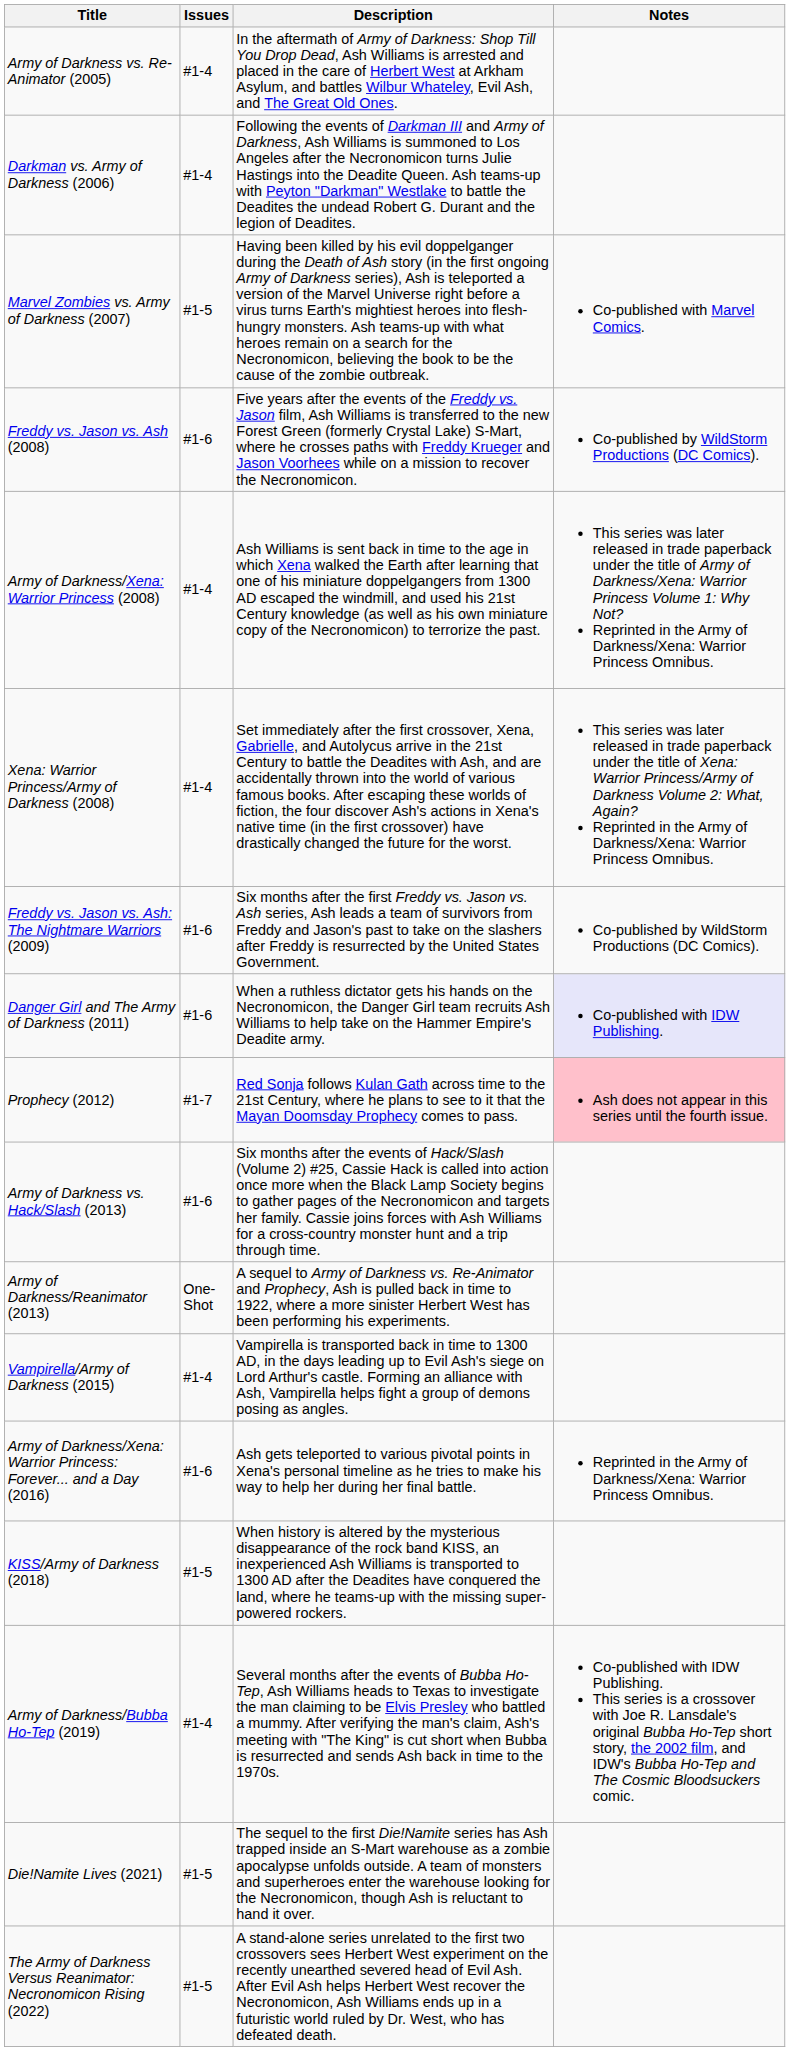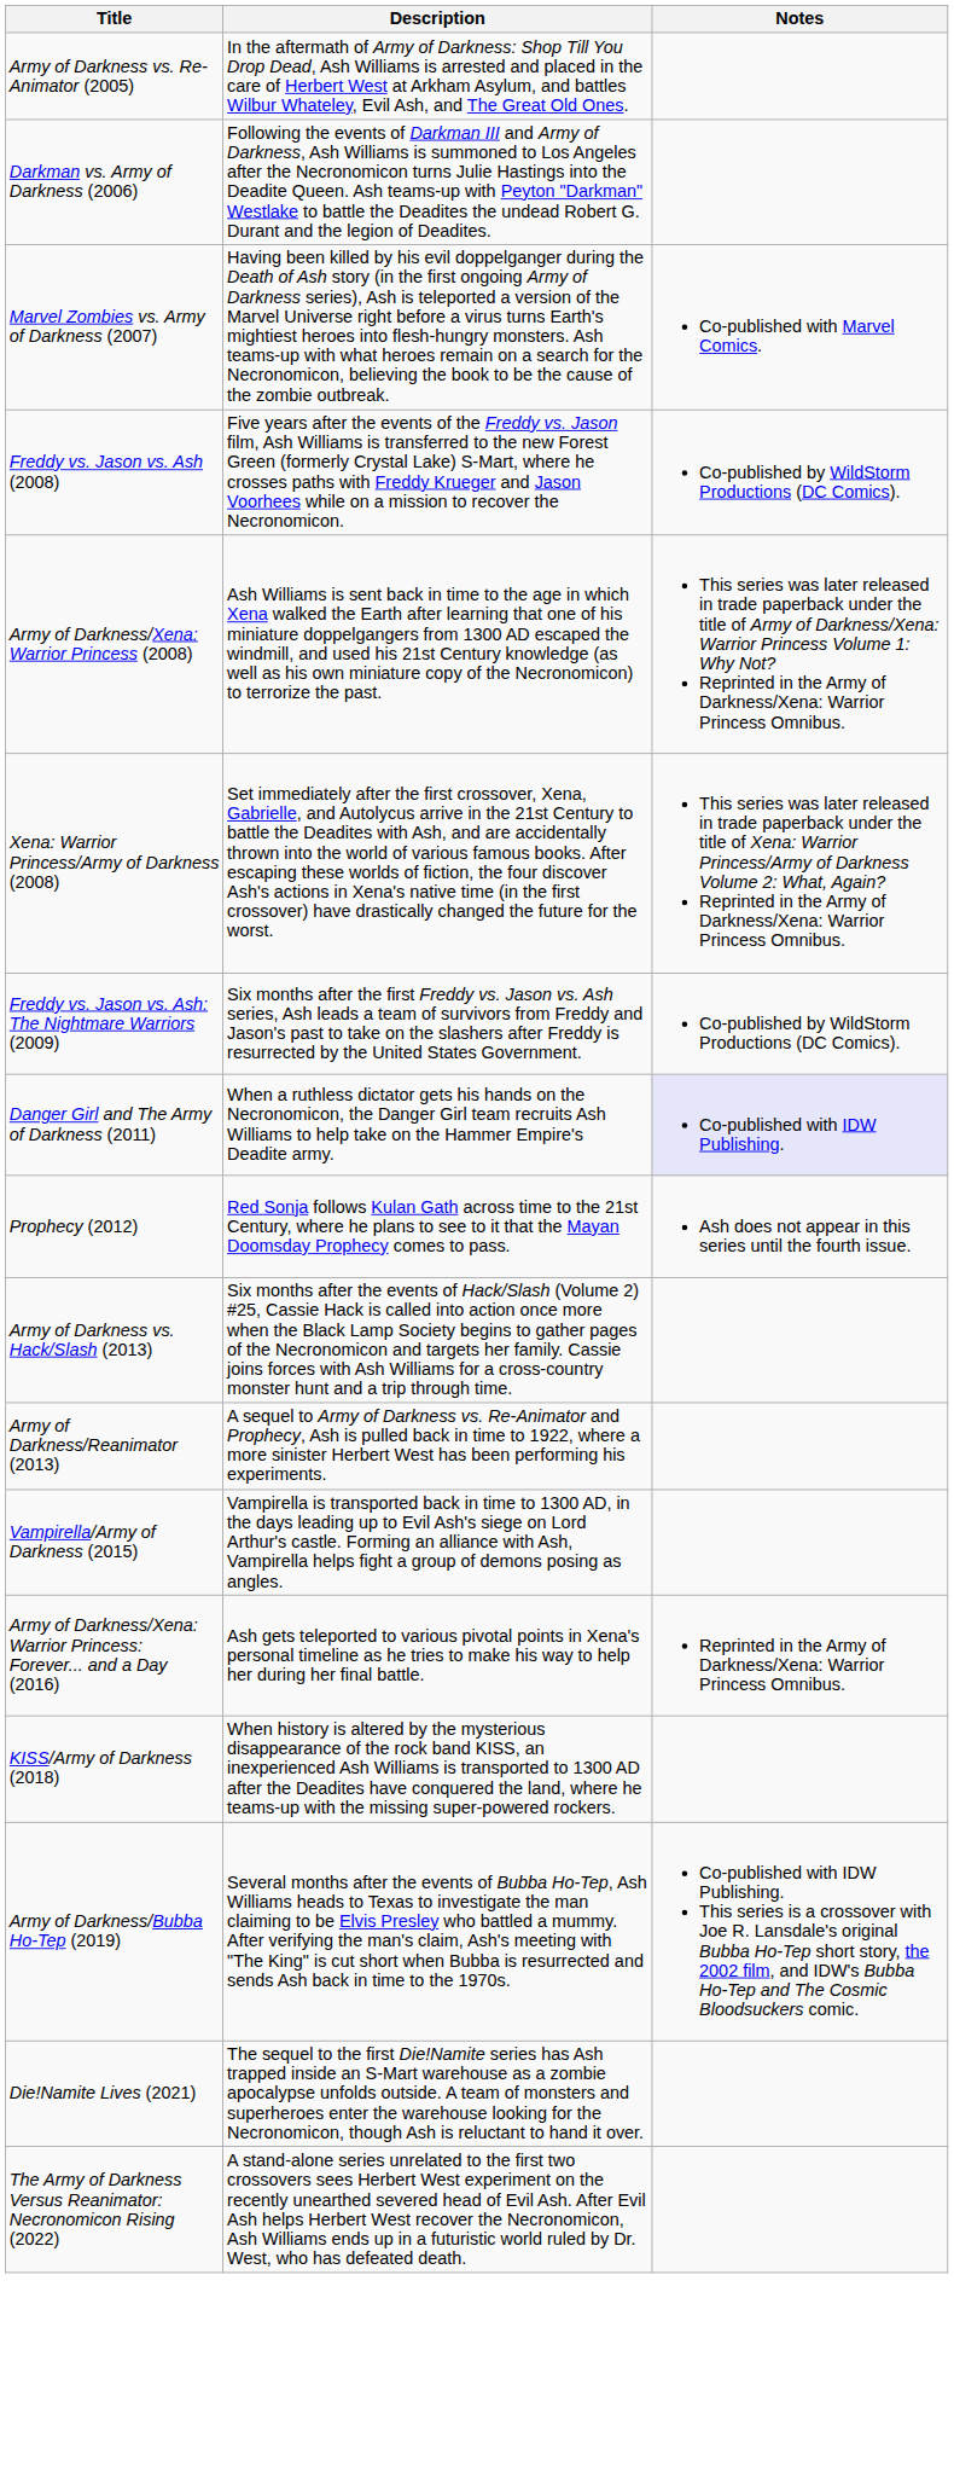 <table class="wikitable">
 <tr>
 <th>Title</th>
-<th>Issues</th>
 <th>Description</th>
 <th>Notes</th>
 </tr>
 <tr>
 <td><em>Army of Darkness vs. Re-Animator</em> (2005)</td>
-<td>#1-4</td>
 <td>In the aftermath of <em>Army of Darkness: Shop Till You Drop Dead</em>, Ash Williams is arrested and placed in the care of <a href='#'>Herbert West</a> at Arkham Asylum, and battles <a href='#'>Wilbur Whateley</a>, Evil Ash, and <a href='#'>The Great Old Ones</a>.</td>
 <td></td>
 </tr>
 <tr>
 <td><em><a href='#'>Darkman</a> vs. Army of Darkness</em> (2006)</td>
-<td>#1-4</td>
 <td>Following the events of <em><a href='#'>Darkman III</a></em> and <em>Army of Darkness</em>, Ash Williams is summoned to Los Angeles after the Necronomicon turns Julie Hastings into the Deadite Queen. Ash teams-up with <a href='#'>Peyton "Darkman" Westlake</a> to battle the Deadites the undead Robert G. Durant and the legion of Deadites.</td>
 <td></td>
 </tr>
 <tr>
 <td><em><a href='#'>Marvel Zombies</a> vs. Army of Darkness</em> (2007)</td>
-<td>#1-5</td>
 <td>Having been killed by his evil doppelganger during the <em>Death of Ash</em> story (in the first ongoing <em>Army of Darkness</em> series), Ash is teleported a version of the Marvel Universe right before a virus turns Earth's mightiest heroes into flesh-hungry monsters. Ash teams-up with what heroes remain on a search for the Necronomicon, believing the book to be the cause of the zombie outbreak.</td>
 <td><br><ul><li>Co-published with <a href='#'>Marvel Comics</a>.</li></ul></td>
 </tr>
 <tr>
 <td><em><a href='#'>Freddy vs. Jason vs. Ash</a></em> (2008)</td>
-<td>#1-6</td>
 <td>Five years after the events of the <em><a href='#'>Freddy vs. Jason</a></em> film, Ash Williams is transferred to the new Forest Green (formerly Crystal Lake) S-Mart, where he crosses paths with <a href='#'>Freddy Krueger</a> and <a href='#'>Jason Voorhees</a> while on a mission to recover the Necronomicon.</td>
 <td><br><ul><li>Co-published by <a href='#'>WildStorm Productions</a> (<a href='#'>DC Comics</a>).</li></ul></td>
 </tr>
 <tr>
 <td><em>Army of Darkness/<a href='#'>Xena: Warrior Princess</a></em> (2008)</td>
-<td>#1-4</td>
 <td>Ash Williams is sent back in time to the age in which <a href='#'>Xena</a> walked the Earth after learning that one of his miniature doppelgangers from 1300 AD escaped the windmill, and used his 21st Century knowledge (as well as his own miniature copy of the Necronomicon) to terrorize the past.</td>
 <td><br><ul><li>This series was later released in trade paperback under the title of <em>Army of Darkness/Xena: Warrior Princess Volume 1: Why Not?</em></li><li>Reprinted in the Army of Darkness/Xena: Warrior Princess Omnibus.</li></ul></td>
 </tr>
 <tr>
 <td><em>Xena: Warrior Princess/Army of Darkness</em> (2008)</td>
-<td>#1-4</td>
 <td>Set immediately after the first crossover, Xena, <a href='#'>Gabrielle</a>, and Autolycus arrive in the 21st Century to battle the Deadites with Ash, and are accidentally thrown into the world of various famous books. After escaping these worlds of fiction, the four discover Ash's actions in Xena's native time (in the first crossover) have drastically changed the future for the worst.</td>
 <td><br><ul><li>This series was later released in trade paperback under the title of <em>Xena: Warrior Princess/Army of Darkness Volume 2: What, Again?</em></li><li>Reprinted in the Army of Darkness/Xena: Warrior Princess Omnibus.</li></ul></td>
 </tr>
 <tr>
 <td><em><a href='#'>Freddy vs. Jason vs. Ash: The Nightmare Warriors</a></em> (2009)</td>
-<td>#1-6</td>
 <td>Six months after the first <em>Freddy vs. Jason vs. Ash</em> series, Ash leads a team of survivors from Freddy and Jason's past to take on the slashers after Freddy is resurrected by the United States Government.</td>
 <td><br><ul><li>Co-published by WildStorm Productions (DC Comics).</li></ul></td>
 </tr>
 <tr>
 <td><em><a href='#'>Danger Girl</a> and The Army of Darkness</em> (2011)</td>
-<td>#1-6</td>
 <td>When a ruthless dictator gets his hands on the Necronomicon, the Danger Girl team recruits Ash Williams to help take on the Hammer Empire's Deadite army.</td>
 <td style="background: lavender;"><br><ul><li>Co-published with <a href='#'>IDW Publishing</a>.</li></ul></td>
 </tr>
 <tr>
 <td><em>Prophecy</em> (2012)</td>
-<td>#1-7</td>
 <td><a href='#'>Red Sonja</a> follows <a href='#'>Kulan Gath</a> across time to the 21st Century, where he plans to see to it that the <a href='#'>Mayan Doomsday Prophecy</a> comes to pass.</td>
-<td style="background: pink;"><br><ul><li>Ash does not appear in this series until the fourth issue.</li></ul></td>
+<td><br><ul><li>Ash does not appear in this series until the fourth issue.</li></ul></td>
 </tr>
 <tr>
 <td><em>Army of Darkness vs. <a href='#'>Hack/Slash</a></em> (2013)</td>
-<td>#1-6</td>
 <td>Six months after the events of <em>Hack/Slash</em> (Volume 2) #25, Cassie Hack is called into action once more when the Black Lamp Society begins to gather pages of the Necronomicon and targets her family. Cassie joins forces with Ash Williams for a cross-country monster hunt and a trip through time.</td>
 <td></td>
 </tr>
 <tr>
 <td><em>Army of Darkness/Reanimator</em> (2013)</td>
-<td>One-Shot</td>
 <td>A sequel to <em>Army of Darkness vs. Re-Animator</em> and <em>Prophecy</em>, Ash is pulled back in time to 1922, where a more sinister Herbert West has been performing his experiments.</td>
 <td></td>
 </tr>
 <tr>
 <td><em><a href='#'>Vampirella</a>/Army of Darkness</em> (2015)</td>
-<td>#1-4</td>
 <td>Vampirella is transported back in time to 1300 AD, in the days leading up to Evil Ash's siege on Lord Arthur's castle. Forming an alliance with Ash, Vampirella helps fight a group of demons posing as angles.</td>
 <td></td>
 </tr>
 <tr>
 <td><em>Army of Darkness/Xena: Warrior Princess: Forever... and a Day</em> (2016)</td>
-<td>#1-6</td>
 <td>Ash gets teleported to various pivotal points in Xena's personal timeline as he tries to make his way to help her during her final battle.</td>
 <td><br><ul><li>Reprinted in the Army of Darkness/Xena: Warrior Princess Omnibus.</li></ul></td>
 </tr>
 <tr>
 <td><em><a href='#'>KISS</a>/Army of Darkness</em> (2018)</td>
-<td>#1-5</td>
 <td>When history is altered by the mysterious disappearance of the rock band KISS, an inexperienced Ash Williams is transported to 1300 AD after the Deadites have conquered the land, where he teams-up with the missing super-powered rockers.</td>
 <td></td>
 </tr>
 <tr>
 <td><em>Army of Darkness/<a href='#'>Bubba Ho-Tep</a></em> (2019)</td>
-<td>#1-4</td>
 <td>Several months after the events of <em>Bubba Ho-Tep</em>, Ash Williams heads to Texas to investigate the man claiming to be <a href='#'>Elvis Presley</a> who battled a mummy. After verifying the man's claim, Ash's meeting with "The King" is cut short when Bubba is resurrected and sends Ash back in time to the 1970s.</td>
 <td><br><ul><li>Co-published with IDW Publishing.</li><li>This series is a crossover with Joe R. Lansdale's original <em>Bubba Ho-Tep</em> short story, <a href='#'>the 2002 film</a>, and IDW's <em>Bubba Ho-Tep and The Cosmic Bloodsuckers</em> comic.</li></ul></td>
 </tr>
 <tr>
 <td><em>Die!Namite Lives</em> (2021)</td>
-<td>#1-5</td>
 <td>The sequel to the first <em>Die!Namite</em> series has Ash trapped inside an S-Mart warehouse as a zombie apocalypse unfolds outside. A team of monsters and superheroes enter the warehouse looking for the Necronomicon, though Ash is reluctant to hand it over.</td>
 <td></td>
 </tr>
 <tr>
 <td><em>The Army of Darkness Versus Reanimator: Necronomicon Rising</em> (2022)</td>
-<td>#1-5</td>
 <td>A stand-alone series unrelated to the first two crossovers sees Herbert West experiment on the recently unearthed severed head of Evil Ash. After Evil Ash helps Herbert West recover the Necronomicon, Ash Williams ends up in a futuristic world ruled by Dr. West, who has defeated death.</td>
 <td></td>
 </tr>
 </table>
